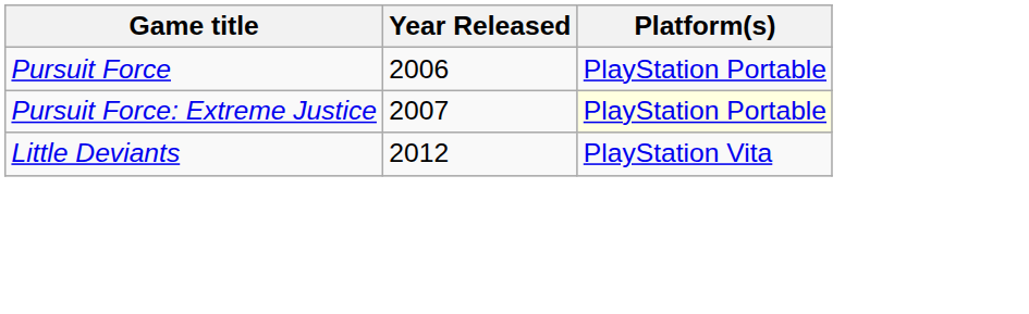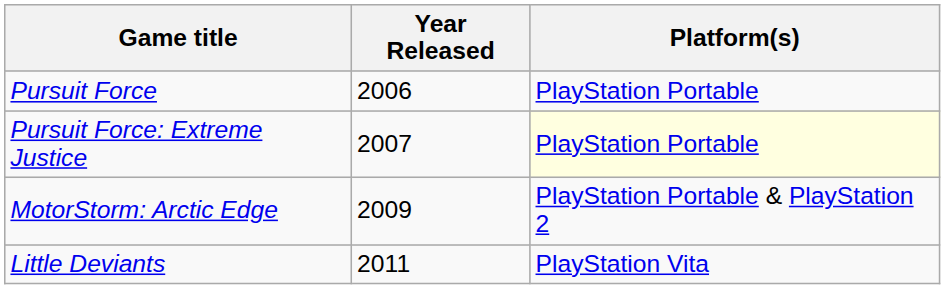 <table class="wikitable">
 <tr>
 <th>Game title</th>
 <th>Year Released</th>
 <th>Platform(s)</th>
 </tr>
 <tr>
 <td><em><a href='#'>Pursuit Force</a></em></td>
 <td>2006</td>
 <td><a href='#'>PlayStation Portable</a></td>
 </tr>
 <tr>
 <td><em><a href='#'>Pursuit Force: Extreme Justice</a></em></td>
 <td>2007</td>
 <td style="background: lightyellow;"><a href='#'>PlayStation Portable</a></td>
 </tr>
 <tr>
+<td><em><a href='#'>MotorStorm: Arctic Edge</a></em></td>
+<td>2009</td>
+<td><a href='#'>PlayStation Portable</a> & <a href='#'>PlayStation 2</a></td>
+</tr>
+<tr>
 <td><em><a href='#'>Little Deviants</a></em></td>
-<td>2012</td>
+<td>2011</td>
 <td><a href='#'>PlayStation Vita</a></td>
 </tr>
 </table>
